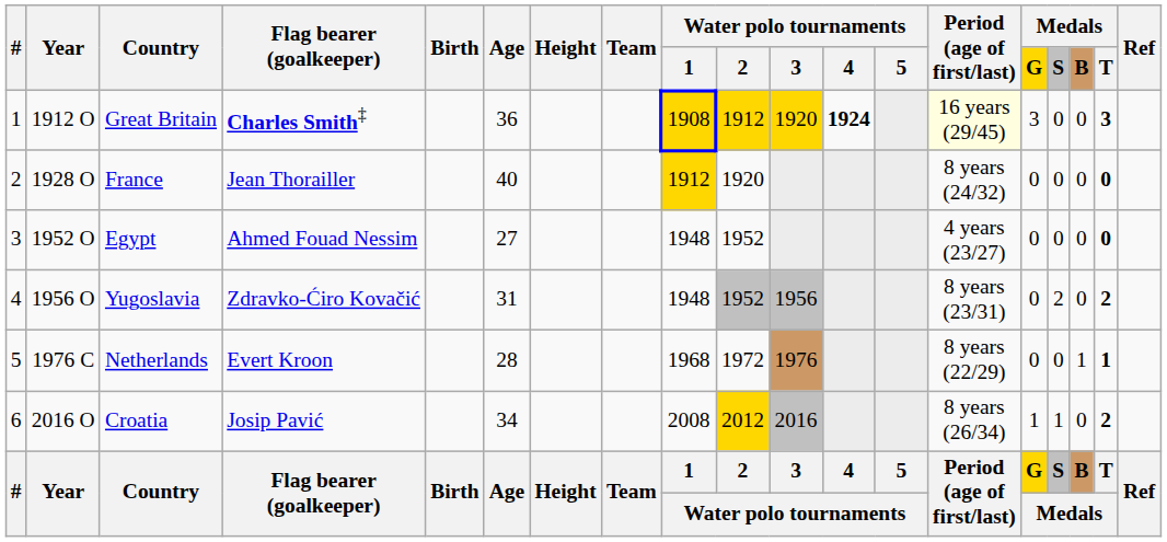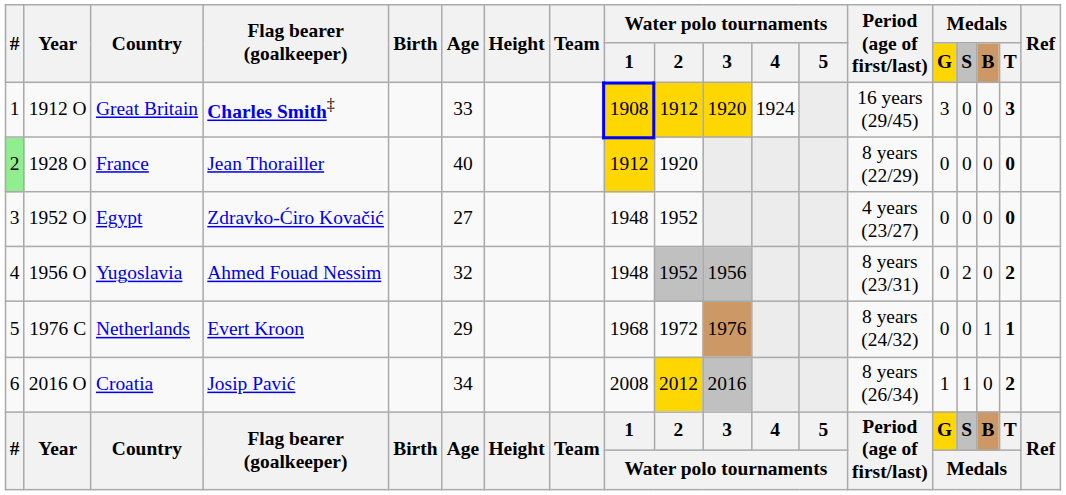 <table class="wikitable sortable" style="text-align: center; font-size: 80%; margin-left: 1em;">
 <tr>
 <th rowspan="2">#</th>
 <th rowspan="2">Year</th>
 <th rowspan="2">Country</th>
 <th rowspan="2">Flag bearer<br>(goalkeeper)</th>
 <th rowspan="2">Birth</th>
 <th rowspan="2">Age</th>
 <th rowspan="2">Height</th>
 <th rowspan="2">Team</th>
 <th colspan="5">Water polo tournaments</th>
 <th rowspan="2">Period<br>(age of<br>first/last)</th>
 <th colspan="4">Medals</th>
 <th rowspan="2" class="unsortable">Ref</th>
 </tr>
 <tr>
 <th>1</th>
 <th class="unsortable">2</th>
 <th class="unsortable">3</th>
 <th class="unsortable">4</th>
 <th style="width: 2em;" class="unsortable">5</th>
 <th style="background-color: gold;">G</th>
 <th style="background-color: silver;">S</th>
 <th style="background-color: #cc9966;">B</th>
 <th>T</th>
 </tr>
 <tr>
 <td>1</td>
 <td>1912 O</td>
 <td style="text-align: left;"> <a href='#'>Great Britain</a></td>
 <td style="text-align: left;" data-sort-value="Smith, Charles"><strong><a href='#'>Charles Smith</a></strong><sup>‡</sup></td>
 <td></td>
-<td>36</td>
+<td>33</td>
 <td></td>
 <td style="text-align: left;"></td>
 <td style="border: 2px solid blue; background-color: gold;">1908</td>
 <td style="background-color: gold;">1912</td>
 <td style="background-color: gold;">1920</td>
-<td><strong>1924</strong></td>
+<td>1924</td>
 <td style="background-color: #ececec;"></td>
-<td style="background: lightyellow;">16 years<br>(29/45)</td>
+<td>16 years<br>(29/45)</td>
 <td>3</td>
 <td>0</td>
 <td>0</td>
 <td><strong>3</strong></td>
 <td></td>
 </tr>
 <tr>
-<td>2</td>
+<td style="background: lightgreen;">2</td>
 <td>1928 O</td>
 <td style="text-align: left;"> <a href='#'>France</a></td>
 <td style="text-align: left;" data-sort-value="Thorailler, Jean"><a href='#'>Jean Thorailler</a></td>
 <td></td>
 <td>40</td>
 <td></td>
 <td style="text-align: left;"></td>
 <td style="background: gold;">1912</td>
 <td>1920</td>
 <td style="background-color: #ececec;"></td>
 <td style="background-color: #ececec;"></td>
 <td style="background-color: #ececec;"></td>
-<td>8 years<br>(24/32)</td>
+<td>8 years<br>(22/29)</td>
 <td>0</td>
 <td>0</td>
 <td>0</td>
 <td><strong>0</strong></td>
 <td></td>
 </tr>
 <tr>
 <td>3</td>
 <td>1952 O</td>
 <td style="text-align: left;"> <a href='#'>Egypt</a></td>
-<td style="text-align: left;" data-sort-value="Nessim, Ahmed Fouad"><a href='#'>Ahmed Fouad Nessim</a></td>
+<td style="text-align: left;" data-sort-value="Kovačić, Zdravko-Ćiro"><a href='#'>Zdravko-Ćiro Kovačić</a></td>
 <td></td>
 <td>27</td>
 <td></td>
 <td style="text-align: left;"></td>
 <td>1948</td>
 <td>1952</td>
 <td style="background-color: #ececec;"></td>
 <td style="background-color: #ececec;"></td>
 <td style="background-color: #ececec;"></td>
 <td>4 years<br>(23/27)</td>
 <td>0</td>
 <td>0</td>
 <td>0</td>
 <td><strong>0</strong></td>
 <td></td>
 </tr>
 <tr>
 <td>4</td>
 <td>1956 O</td>
 <td style="text-align: left;"> <a href='#'>Yugoslavia</a></td>
-<td style="text-align: left;" data-sort-value="Kovačić, Zdravko-Ćiro"><a href='#'>Zdravko-Ćiro Kovačić</a></td>
+<td style="text-align: left;" data-sort-value="Nessim, Ahmed Fouad"><a href='#'>Ahmed Fouad Nessim</a></td>
 <td></td>
-<td>31</td>
+<td>32</td>
 <td></td>
 <td style="text-align: left;"></td>
 <td>1948</td>
 <td style="background-color: silver;">1952</td>
 <td style="background-color: silver;">1956</td>
 <td style="background-color: #ececec;"></td>
 <td style="background-color: #ececec;"></td>
 <td>8 years<br>(23/31)</td>
 <td>0</td>
 <td>2</td>
 <td>0</td>
 <td><strong>2</strong></td>
 <td></td>
 </tr>
 <tr>
 <td>5</td>
 <td data-sort-value="1976 Z">1976 C</td>
 <td style="text-align: left;"> <a href='#'>Netherlands</a></td>
 <td style="text-align: left;" data-sort-value="Kroon, Evert"><a href='#'>Evert Kroon</a></td>
 <td></td>
-<td>28</td>
+<td>29</td>
 <td></td>
 <td style="text-align: left;"></td>
 <td>1968</td>
 <td>1972</td>
 <td style="background-color: #cc9966;">1976</td>
 <td style="background-color: #ececec;"></td>
 <td style="background-color: #ececec;"></td>
-<td>8 years<br>(22/29)</td>
+<td>8 years<br>(24/32)</td>
 <td>0</td>
 <td>0</td>
 <td>1</td>
 <td><strong>1</strong></td>
 <td></td>
 </tr>
 <tr>
 <td>6</td>
 <td>2016 O</td>
 <td style="text-align: left;"> <a href='#'>Croatia</a></td>
 <td style="text-align: left;" data-sort-value="Pavić, Josip"><a href='#'>Josip Pavić</a></td>
 <td></td>
 <td>34</td>
 <td></td>
 <td style="text-align: left;"></td>
 <td>2008</td>
 <td style="background-color: gold;">2012</td>
 <td style="background-color: silver;">2016</td>
 <td style="background-color: #ececec;"></td>
 <td style="background-color: #ececec;"></td>
 <td>8 years<br>(26/34)</td>
 <td>1</td>
 <td>1</td>
 <td>0</td>
 <td><strong>2</strong></td>
 <td></td>
 </tr>
 <tr>
 <th rowspan="2">#</th>
 <th rowspan="2">Year</th>
 <th rowspan="2">Country</th>
 <th rowspan="2">Flag bearer<br>(goalkeeper)</th>
 <th rowspan="2">Birth</th>
 <th rowspan="2">Age</th>
 <th rowspan="2">Height</th>
 <th rowspan="2">Team</th>
 <th>1</th>
 <th>2</th>
 <th>3</th>
 <th>4</th>
 <th>5</th>
 <th rowspan="2">Period<br>(age of<br>first/last)</th>
 <th style="background-color: gold;">G</th>
 <th style="background-color: silver;">S</th>
 <th style="background-color: #cc9966;">B</th>
 <th>T</th>
 <th rowspan="2">Ref</th>
 </tr>
 <tr>
 <th colspan="5">Water polo tournaments</th>
 <th colspan="4">Medals</th>
 </tr>
 </table>
